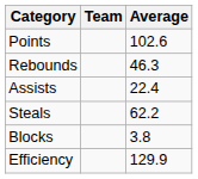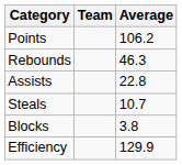 <table class=wikitable>
 <tr>
 <th>Category</th>
 <th>Team</th>
 <th>Average</th>
 </tr>
 <tr>
 <td>Points</td>
 <td></td>
-<td>102.6</td>
+<td>106.2</td>
 </tr>
 <tr>
 <td>Rebounds</td>
 <td></td>
 <td>46.3</td>
 </tr>
 <tr>
 <td>Assists</td>
 <td></td>
-<td>22.4</td>
+<td>22.8</td>
 </tr>
 <tr>
 <td>Steals</td>
 <td></td>
-<td>62.2</td>
+<td>10.7</td>
 </tr>
 <tr>
 <td>Blocks</td>
 <td></td>
 <td>3.8</td>
 </tr>
 <tr>
 <td>Efficiency</td>
 <td></td>
 <td>129.9</td>
 </tr>
 </table>
